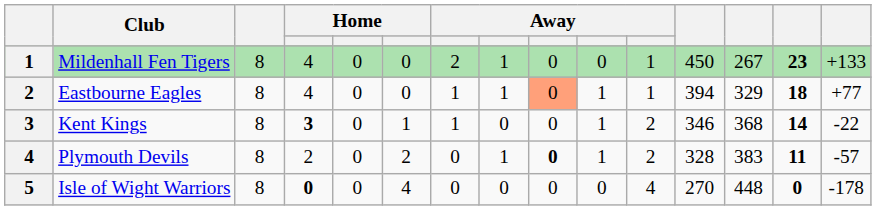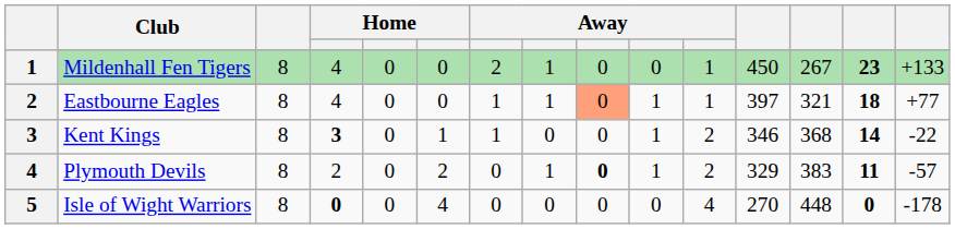 <table class="wikitable" style="text-align:center; font-size:85%">
 <tr>
 <th rowspan="2" style="width:28px;"></th>
 <th rowspan=2>Club</th>
 <th rowspan="2" style="width:28px;"></th>
 <th colspan=3>Home</th>
 <th colspan=5>Away</th>
 <th rowspan="2" style="width:28px;"></th>
 <th rowspan="2" style="width:28px;"></th>
 <th rowspan="2" style="width:28px;"></th>
 <th rowspan="2" style="width:28px;"></th>
 </tr>
 <tr>
 <th width=28></th>
 <th width=28></th>
 <th width=28></th>
 <th width=28></th>
 <th width=28></th>
 <th width=28></th>
 <th width=28></th>
 <th width=28></th>
 </tr>
 <tr style="background:#ACE1AF">
 <th>1</th>
 <td align=left><a href='#'>Mildenhall Fen Tigers</a></td>
 <td>8</td>
 <td>4</td>
 <td>0</td>
 <td>0</td>
 <td>2</td>
 <td>1</td>
 <td>0</td>
 <td>0</td>
 <td>1</td>
 <td>450</td>
 <td>267</td>
 <td><strong>23</strong></td>
 <td>+133</td>
 </tr>
 <tr>
 <th>2</th>
 <td align=left><a href='#'>Eastbourne Eagles</a></td>
 <td>8</td>
 <td>4</td>
 <td>0</td>
 <td>0</td>
 <td>1</td>
 <td>1</td>
 <td style="background: lightsalmon;">0</td>
 <td>1</td>
 <td>1</td>
-<td>394</td>
-<td>329</td>
+<td>397</td>
+<td>321</td>
 <td><strong>18</strong></td>
 <td>+77</td>
 </tr>
 <tr>
 <th>3</th>
 <td align=left><a href='#'>Kent Kings</a></td>
 <td>8</td>
 <td><strong>3</strong></td>
 <td>0</td>
 <td>1</td>
 <td>1</td>
 <td>0</td>
 <td>0</td>
 <td>1</td>
 <td>2</td>
 <td>346</td>
 <td>368</td>
 <td><strong>14</strong></td>
 <td>-22</td>
 </tr>
 <tr>
 <th>4</th>
 <td align=left><a href='#'>Plymouth Devils</a></td>
 <td>8</td>
 <td>2</td>
 <td>0</td>
 <td>2</td>
 <td>0</td>
 <td>1</td>
 <td><strong>0</strong></td>
 <td>1</td>
 <td>2</td>
-<td>328</td>
+<td>329</td>
 <td>383</td>
 <td><strong>11</strong></td>
 <td>-57</td>
 </tr>
 <tr>
 <th>5</th>
 <td align=left><a href='#'>Isle of Wight Warriors</a></td>
 <td>8</td>
 <td><strong>0</strong></td>
 <td>0</td>
 <td>4</td>
 <td>0</td>
 <td>0</td>
 <td>0</td>
 <td>0</td>
 <td>4</td>
 <td>270</td>
 <td>448</td>
 <td><strong>0</strong></td>
 <td>-178</td>
 </tr>
 </table>
